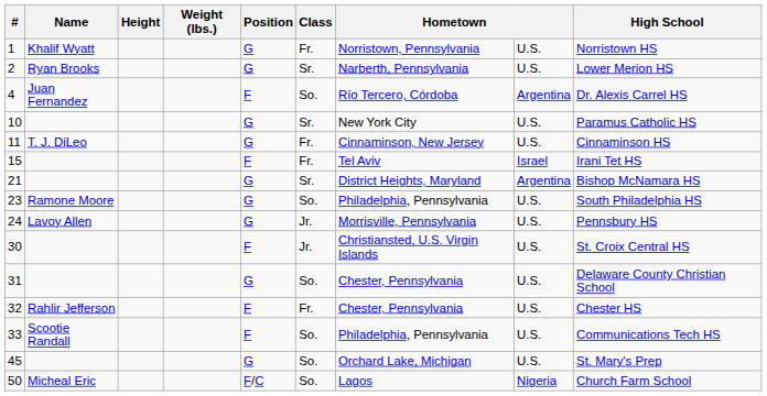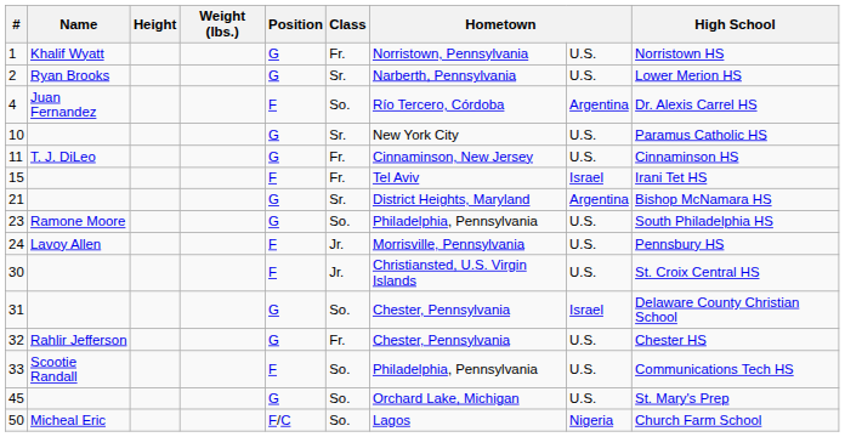 <table class="wikitable" style="font-size: 90%">
 <tr>
 <th>#</th>
 <th>Name</th>
 <th>Height</th>
 <th>Weight (lbs.)</th>
 <th>Position</th>
 <th>Class</th>
 <th colspan="2">Hometown</th>
 <th>High School</th>
 </tr>
 <tr>
 <td>1</td>
 <td><a href='#'>Khalif Wyatt</a></td>
 <td></td>
 <td></td>
 <td><a href='#'>G</a></td>
 <td>Fr.</td>
 <td><a href='#'>Norristown, Pennsylvania</a></td>
 <td>U.S.</td>
 <td><a href='#'>Norristown HS</a></td>
 </tr>
 <tr>
 <td>2</td>
 <td><a href='#'>Ryan Brooks</a></td>
 <td></td>
 <td></td>
 <td><a href='#'>G</a></td>
 <td>Sr.</td>
 <td><a href='#'>Narberth, Pennsylvania</a></td>
 <td>U.S.</td>
 <td><a href='#'>Lower Merion HS</a></td>
 </tr>
 <tr>
 <td>4</td>
 <td><a href='#'>Juan Fernandez</a></td>
 <td></td>
 <td></td>
 <td><a href='#'>F</a></td>
 <td>So.</td>
 <td><a href='#'>Río Tercero, Córdoba</a></td>
 <td><a href='#'>Argentina</a></td>
 <td><a href='#'>Dr. Alexis Carrel HS</a></td>
 </tr>
 <tr>
 <td>10</td>
 <td></td>
 <td></td>
 <td></td>
 <td><a href='#'>G</a></td>
 <td>Sr.</td>
 <td>New York City</td>
 <td>U.S.</td>
 <td><a href='#'>Paramus Catholic HS</a></td>
 </tr>
 <tr>
 <td>11</td>
 <td><a href='#'>T. J. DiLeo</a></td>
 <td></td>
 <td></td>
 <td><a href='#'>G</a></td>
 <td>Fr.</td>
 <td><a href='#'>Cinnaminson, New Jersey</a></td>
 <td>U.S.</td>
 <td><a href='#'>Cinnaminson HS</a></td>
 </tr>
 <tr>
 <td>15</td>
 <td></td>
 <td></td>
 <td></td>
 <td><a href='#'>F</a></td>
 <td>Fr.</td>
 <td><a href='#'>Tel Aviv</a></td>
 <td><a href='#'>Israel</a></td>
 <td><a href='#'>Irani Tet HS</a></td>
 </tr>
 <tr>
 <td>21</td>
 <td></td>
 <td></td>
 <td></td>
 <td><a href='#'>G</a></td>
 <td>Sr.</td>
 <td><a href='#'>District Heights, Maryland</a></td>
 <td><a href='#'>Argentina</a></td>
 <td><a href='#'>Bishop McNamara HS</a></td>
 </tr>
 <tr>
 <td>23</td>
 <td><a href='#'>Ramone Moore</a></td>
 <td></td>
 <td></td>
 <td><a href='#'>G</a></td>
 <td>So.</td>
 <td><a href='#'>Philadelphia</a>, Pennsylvania</td>
 <td>U.S.</td>
 <td><a href='#'>South Philadelphia HS</a></td>
 </tr>
 <tr>
 <td>24</td>
 <td><a href='#'>Lavoy Allen</a></td>
 <td></td>
 <td></td>
-<td><a href='#'>G</a></td>
+<td><a href='#'>F</a></td>
 <td>Jr.</td>
 <td><a href='#'>Morrisville, Pennsylvania</a></td>
 <td>U.S.</td>
 <td><a href='#'>Pennsbury HS</a></td>
 </tr>
 <tr>
 <td>30</td>
 <td></td>
 <td></td>
 <td></td>
 <td><a href='#'>F</a></td>
 <td>Jr.</td>
 <td><a href='#'>Christiansted, U.S. Virgin Islands</a></td>
 <td>U.S.</td>
 <td><a href='#'>St. Croix Central HS</a></td>
 </tr>
 <tr>
 <td>31</td>
 <td></td>
 <td></td>
 <td></td>
 <td><a href='#'>G</a></td>
 <td>So.</td>
 <td><a href='#'>Chester, Pennsylvania</a></td>
-<td>U.S.</td>
+<td><a href='#'>Israel</a></td>
 <td><a href='#'>Delaware County Christian School</a></td>
 </tr>
 <tr>
 <td>32</td>
 <td><a href='#'>Rahlir Jefferson</a></td>
 <td></td>
 <td></td>
-<td><a href='#'>F</a></td>
+<td><a href='#'>G</a></td>
 <td>Fr.</td>
 <td><a href='#'>Chester, Pennsylvania</a></td>
 <td>U.S.</td>
 <td><a href='#'>Chester HS</a></td>
 </tr>
 <tr>
 <td>33</td>
 <td><a href='#'>Scootie Randall</a></td>
 <td></td>
 <td></td>
 <td><a href='#'>F</a></td>
 <td>So.</td>
 <td><a href='#'>Philadelphia</a>, Pennsylvania</td>
 <td>U.S.</td>
 <td><a href='#'>Communications Tech HS</a></td>
 </tr>
 <tr>
 <td>45</td>
 <td></td>
 <td></td>
 <td></td>
 <td><a href='#'>G</a></td>
 <td>So.</td>
 <td><a href='#'>Orchard Lake, Michigan</a></td>
 <td>U.S.</td>
 <td><a href='#'>St. Mary's Prep</a></td>
 </tr>
 <tr>
 <td>50</td>
 <td><a href='#'>Micheal Eric</a></td>
 <td></td>
 <td></td>
 <td><a href='#'>F</a>/<a href='#'>C</a></td>
 <td>So.</td>
 <td><a href='#'>Lagos</a></td>
 <td><a href='#'>Nigeria</a></td>
 <td><a href='#'>Church Farm School</a></td>
 </tr>
 </table>
